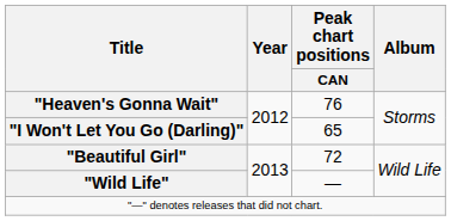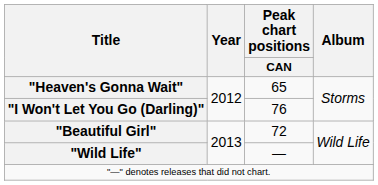 <table class="wikitable plainrowheaders" style="text-align:center">
 <tr>
 <th rowspan="2">Title</th>
 <th rowspan="2">Year</th>
 <th rowspan="1">Peak chart positions</th>
 <th rowspan="2">Album</th>
 </tr>
 <tr>
 <th scope="col" style="width:3em;font-size:85%;">CAN<br></th>
 </tr>
 <tr>
 <th scope="row">"Heaven's Gonna Wait"</th>
 <td rowspan="2">2012</td>
-<td>76</td>
+<td>65</td>
 <td rowspan="2"><em>Storms</em></td>
 </tr>
 <tr>
 <th scope="row">"I Won't Let You Go (Darling)"</th>
-<td>65</td>
+<td>76</td>
 </tr>
 <tr>
 <th scope="row">"Beautiful Girl"</th>
 <td rowspan="2">2013</td>
 <td>72</td>
 <td rowspan="2"><em>Wild Life</em></td>
 </tr>
 <tr>
 <th scope="row">"Wild Life"</th>
 <td>—</td>
 </tr>
 <tr>
 <td colspan="6" style="text-align:center; font-size:8pt;">"—" denotes releases that did not chart.</td>
 </tr>
 </table>
